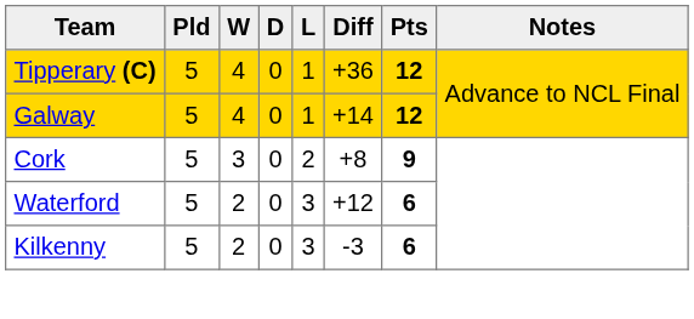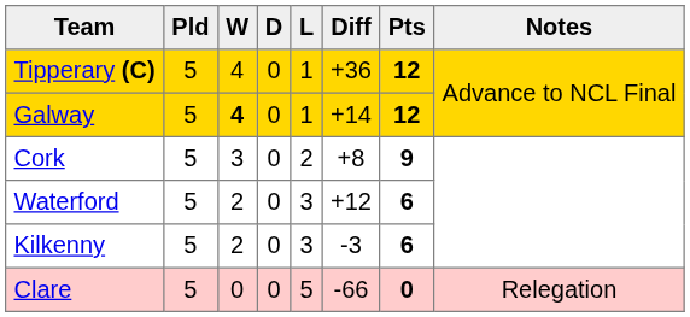 <table style=border-collapse:collapse border=1 cellspacing=0 cellpadding=5>
 <tr align=center bgcolor=#efefef>
 <th>Team</th>
 <th>Pld</th>
 <th>W</th>
 <th>D</th>
 <th>L</th>
 <th>Diff</th>
 <th>Pts</th>
 <th>Notes</th>
 </tr>
 <tr align=center style="background:#FFD700">
 <td style="text-align:left;"> <a href='#'>Tipperary</a> <strong>(C)</strong></td>
 <td>5</td>
 <td>4</td>
 <td>0</td>
 <td>1</td>
 <td>+36</td>
 <td><strong>12</strong></td>
 <td rowspan="2">Advance to NCL Final</td>
 </tr>
 <tr align=center style="background:#FFD700;">
 <td style="text-align:left;"> <a href='#'>Galway</a></td>
 <td>5</td>
-<td>4</td>
+<td><strong>4</strong></td>
 <td>0</td>
 <td>1</td>
 <td>+14</td>
 <td><strong>12</strong></td>
 </tr>
 <tr align=center style="background:#FFFFFF;">
 <td style="text-align:left;"> <a href='#'>Cork</a></td>
 <td>5</td>
 <td>3</td>
 <td>0</td>
 <td>2</td>
 <td>+8</td>
 <td><strong>9</strong></td>
 <td rowspan=3></td>
 </tr>
 <tr align=center style="background:#FFFFFF;">
 <td style="text-align:left;"> <a href='#'>Waterford</a></td>
 <td>5</td>
 <td>2</td>
 <td>0</td>
 <td>3</td>
 <td>+12</td>
 <td><strong>6</strong></td>
 </tr>
 <tr align=center style="background:#FFFFFF;">
 <td style="text-align:left;"> <a href='#'>Kilkenny</a></td>
 <td>5</td>
 <td>2</td>
 <td>0</td>
 <td>3</td>
 <td>-3</td>
 <td><strong>6</strong></td>
 </tr>
+<tr align=center style="background:#FFCCCC;">
+<td style="text-align:left;"> <a href='#'>Clare</a></td>
+<td>5</td>
+<td>0</td>
+<td>0</td>
+<td>5</td>
+<td>-66</td>
+<td><strong>0</strong></td>
+<td>Relegation</td>
+</tr>
 </table>
